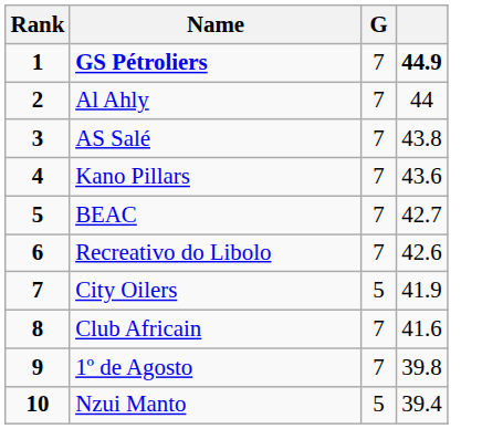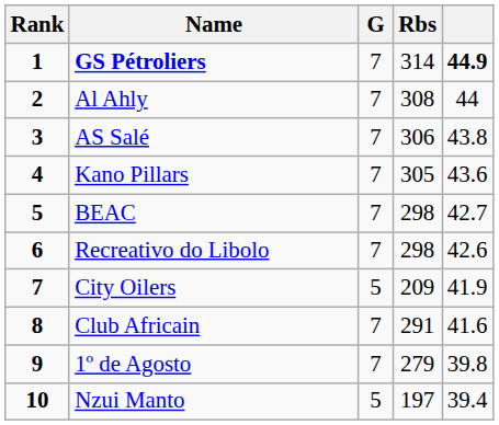 <table class="wikitable" style="text-align:center; font-size:90%;">
 <tr>
 <th width=10px>Rank</th>
 <th width=175px>Name</th>
 <th width=15px>G</th>
+<th width=10px>Rbs</th>
 <th width=10px></th>
 </tr>
 <tr>
 <td><strong>1</strong></td>
 <td align=left> <strong><a href='#'>GS Pétroliers</a></strong></td>
 <td>7</td>
+<td>314</td>
 <td><strong>44.9</strong></td>
 </tr>
 <tr>
 <td><strong>2</strong></td>
 <td align=left> <a href='#'>Al Ahly</a></td>
 <td>7</td>
+<td>308</td>
 <td>44</td>
 </tr>
 <tr>
 <td><strong>3</strong></td>
 <td align=left> <a href='#'>AS Salé</a></td>
 <td>7</td>
+<td>306</td>
 <td>43.8</td>
 </tr>
 <tr>
 <td><strong>4</strong></td>
 <td align=left> <a href='#'>Kano Pillars</a></td>
 <td>7</td>
+<td>305</td>
 <td>43.6</td>
 </tr>
 <tr>
 <td><strong>5</strong></td>
 <td align=left> <a href='#'>BEAC</a></td>
 <td>7</td>
+<td>298</td>
 <td>42.7</td>
 </tr>
 <tr>
 <td><strong>6</strong></td>
 <td align=left> <a href='#'>Recreativo do Libolo</a></td>
 <td>7</td>
+<td>298</td>
 <td>42.6</td>
 </tr>
 <tr>
 <td><strong>7</strong></td>
 <td align=left> <a href='#'>City Oilers</a></td>
 <td>5</td>
+<td>209</td>
 <td>41.9</td>
 </tr>
 <tr>
 <td><strong>8</strong></td>
 <td align=left> <a href='#'>Club Africain</a></td>
 <td>7</td>
+<td>291</td>
 <td>41.6</td>
 </tr>
 <tr>
 <td><strong>9</strong></td>
 <td align=left> <a href='#'>1º de Agosto</a></td>
 <td>7</td>
+<td>279</td>
 <td>39.8</td>
 </tr>
 <tr>
 <td><strong>10</strong></td>
 <td align=left> <a href='#'>Nzui Manto</a></td>
 <td>5</td>
+<td>197</td>
 <td>39.4</td>
 </tr>
 </table>
